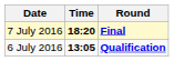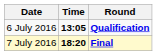 <table class="wikitable">
 <tr>
 <th>Date</th>
 <th>Time</th>
 <th>Round</th>
 </tr>
+<tr>
+<td>6 July 2016</td>
+<td><strong>13:05</strong></td>
+<td><strong><a href='#'>Qualification</a></strong></td>
+</tr>
 <tr style=background:lemonchiffon>
 <td>7 July 2016</td>
 <td><strong>18:20</strong></td>
 <td><strong><a href='#'>Final</a></strong></td>
 </tr>
-<tr>
-<td>6 July 2016</td>
-<td><strong>13:05</strong></td>
-<td><strong><a href='#'>Qualification</a></strong></td>
-</tr>
 </table>
